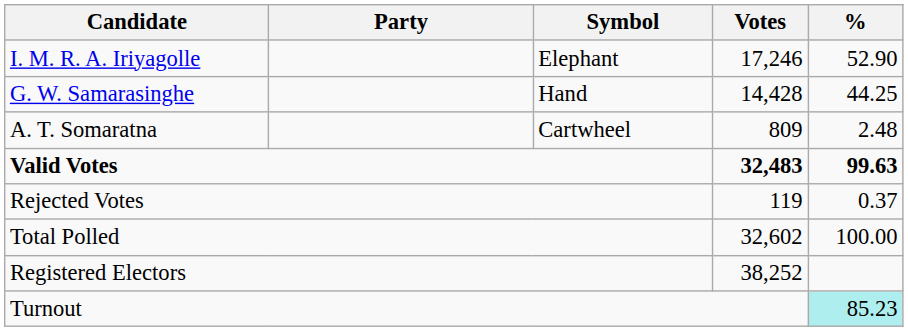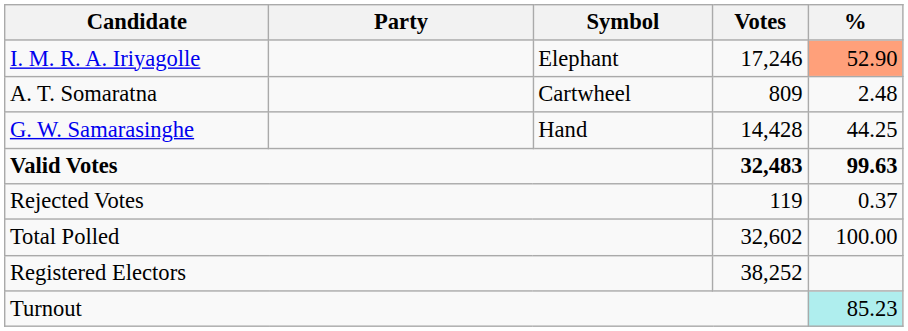 <table class="wikitable" border="1" style="text-align:right;">
 <tr>
 <th align=left width="180">Candidate</th>
 <th align=left width="180">Party</th>
 <th align=left width="120">Symbol</th>
 <th align=left width="60">Votes</th>
 <th align=left width="60">%</th>
 </tr>
 <tr>
 <td align=left><a href='#'>I. M. R. A. Iriyagolle</a></td>
 <td align=left></td>
 <td align=left>Elephant</td>
 <td>17,246</td>
-<td>52.90</td>
+<td style="background: lightsalmon;">52.90</td>
+</tr>
+<tr>
+<td align=left>A. T. Somaratna</td>
+<td align=left></td>
+<td align=left>Cartwheel</td>
+<td>809</td>
+<td>2.48</td>
 </tr>
 <tr>
 <td align=left><a href='#'>G. W. Samarasinghe</a></td>
 <td align=left></td>
 <td align=left>Hand</td>
 <td>14,428</td>
 <td>44.25</td>
-</tr>
-<tr>
-<td align=left>A. T. Somaratna</td>
-<td align=left></td>
-<td align=left>Cartwheel</td>
-<td>809</td>
-<td>2.48</td>
 </tr>
 <tr>
 <td align=left colspan=3><strong>Valid Votes</strong></td>
 <td><strong>32,483</strong></td>
 <td><strong>99.63</strong></td>
 </tr>
 <tr>
 <td align=left colspan=3>Rejected Votes</td>
 <td>119</td>
 <td>0.37</td>
 </tr>
 <tr>
 <td align=left colspan=3>Total Polled</td>
 <td>32,602</td>
 <td>100.00</td>
 </tr>
 <tr>
 <td align=left colspan=3>Registered Electors</td>
 <td>38,252</td>
 <td></td>
 </tr>
 <tr>
 <td align=left colspan=4>Turnout</td>
 <td style="background: paleturquoise;">85.23</td>
 </tr>
 </table>
